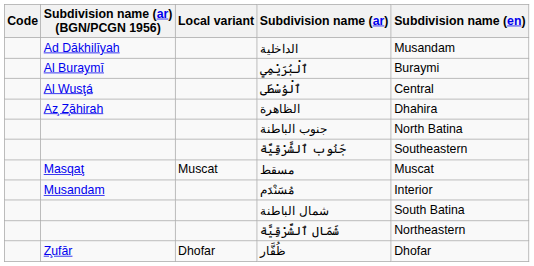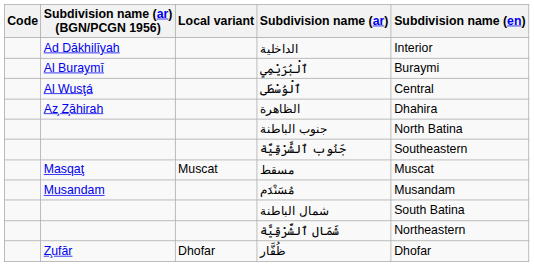 <table class="wikitable sortable">
 <tr>
 <th>Code</th>
 <th>Subdivision name (<a href='#'>ar</a>)<br>(BGN/PCGN 1956)</th>
 <th>Local variant</th>
 <th>Subdivision name (<a href='#'>ar</a>) </th>
 <th>Subdivision name (<a href='#'>en</a>) </th>
 </tr>
 <tr>
 <td></td>
 <td><a href='#'>Ad Dākhilīyah</a></td>
 <td></td>
 <td>الداخلية</td>
-<td>Musandam</td>
+<td>Interior</td>
 </tr>
 <tr>
 <td></td>
 <td><a href='#'>Al Buraymī</a></td>
 <td></td>
 <td>ٱلْبُرَيْمِي</td>
 <td>Buraymi</td>
 </tr>
 <tr>
 <td></td>
 <td><a href='#'>Al Wusţá</a></td>
 <td></td>
 <td>ٱلْوُسْطَى</td>
 <td>Central</td>
 </tr>
 <tr>
 <td></td>
 <td><a href='#'>Az̧ Z̧āhirah</a></td>
 <td></td>
 <td>الظاهرة</td>
 <td>Dhahira</td>
 </tr>
 <tr>
 <td></td>
 <td></td>
 <td></td>
 <td>جنوب الباطنة</td>
 <td>North Batina</td>
 </tr>
 <tr>
 <td></td>
 <td></td>
 <td></td>
 <td>جَنُوب ٱلشَّرْقِيَّة</td>
 <td>Southeastern</td>
 </tr>
 <tr>
 <td></td>
 <td><a href='#'>Masqaţ</a></td>
 <td>Muscat</td>
 <td>مسقط</td>
 <td>Muscat</td>
 </tr>
 <tr>
 <td></td>
 <td><a href='#'>Musandam</a></td>
 <td></td>
 <td>مُسَنْدَم</td>
-<td>Interior</td>
+<td>Musandam</td>
 </tr>
 <tr>
 <td></td>
 <td></td>
 <td></td>
 <td>شمال الباطنة</td>
 <td>South Batina</td>
 </tr>
 <tr>
 <td></td>
 <td></td>
 <td></td>
 <td>شَمَال ٱلشَّرْقِيَّة</td>
 <td>Northeastern</td>
 </tr>
 <tr>
 <td></td>
 <td><a href='#'>Z̧ufār</a></td>
 <td>Dhofar</td>
 <td>ظُفَّار</td>
 <td>Dhofar</td>
 </tr>
 </table>
